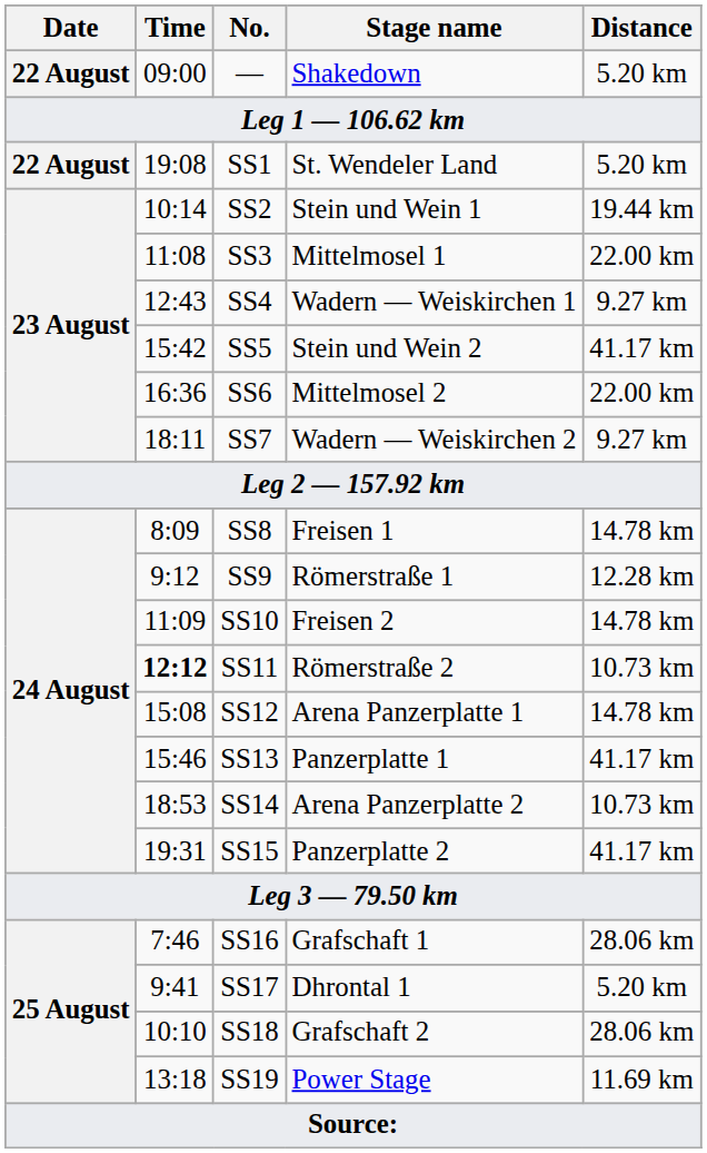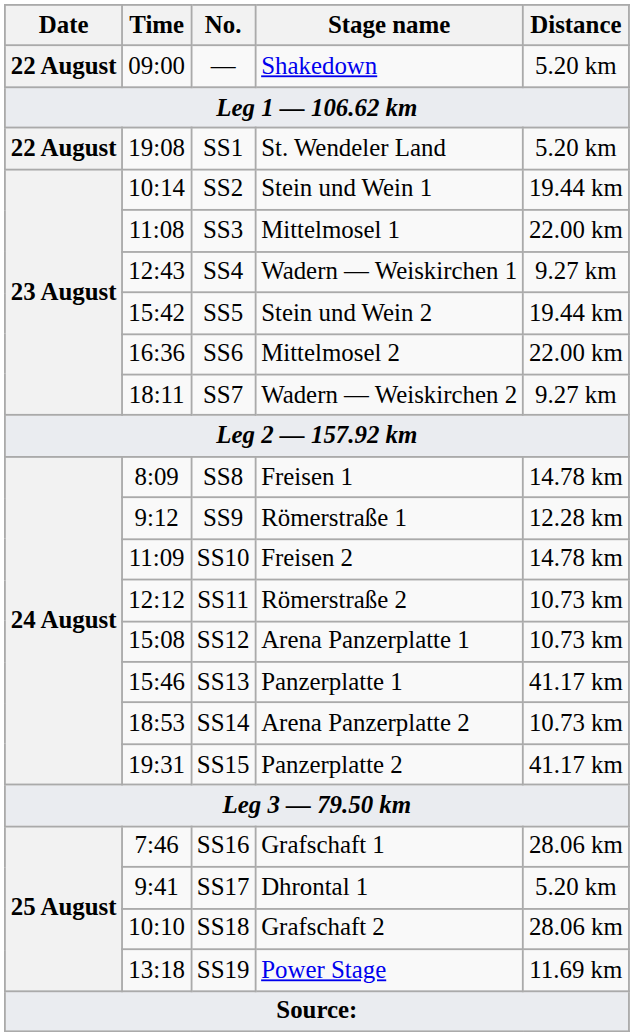 <table class="wikitable" style="font-size: 85%;">
 <tr>
 <th>Date</th>
 <th>Time</th>
 <th>No.</th>
 <th>Stage name</th>
 <th>Distance</th>
 </tr>
 <tr>
 <th nowrap>22 August</th>
 <td align="center">09:00</td>
 <td align="center">—</td>
 <td nowrap><a href='#'>Shakedown</a></td>
 <td align="center">5.20 km</td>
 </tr>
 <tr>
 <td style="background-color:#EAECF0; text-align:center" colspan="5"><strong><em>Leg 1 — 106.62 km</em></strong></td>
 </tr>
 <tr>
 <th>22 August</th>
 <td align="center">19:08</td>
 <td align="center">SS1</td>
 <td>St. Wendeler Land</td>
 <td align="center">5.20 km</td>
 </tr>
 <tr>
 <th rowspan="6">23 August</th>
 <td align="center">10:14</td>
 <td align="center">SS2</td>
 <td>Stein und Wein 1</td>
 <td align="center">19.44 km</td>
 </tr>
 <tr>
 <td align="center">11:08</td>
 <td align="center">SS3</td>
 <td>Mittelmosel 1</td>
 <td align="center">22.00 km</td>
 </tr>
 <tr>
 <td align="center">12:43</td>
 <td align="center">SS4</td>
 <td>Wadern — Weiskirchen 1</td>
 <td align="center">9.27 km</td>
 </tr>
 <tr>
 <td align="center">15:42</td>
 <td align="center">SS5</td>
 <td>Stein und Wein 2</td>
-<td align="center">41.17 km</td>
+<td align="center">19.44 km</td>
 </tr>
 <tr>
 <td align="center">16:36</td>
 <td align="center">SS6</td>
 <td>Mittelmosel 2</td>
 <td align="center">22.00 km</td>
 </tr>
 <tr>
 <td align="center">18:11</td>
 <td align="center">SS7</td>
 <td>Wadern — Weiskirchen 2</td>
 <td align="center">9.27 km</td>
 </tr>
 <tr>
 <td style="background-color:#EAECF0; text-align:center" colspan="5"><strong><em>Leg 2 — 157.92 km</em></strong></td>
 </tr>
 <tr>
 <th rowspan="8">24 August</th>
 <td align="center">8:09</td>
 <td align="center">SS8</td>
 <td>Freisen 1</td>
 <td align="center">14.78 km</td>
 </tr>
 <tr>
 <td align="center">9:12</td>
 <td align="center">SS9</td>
 <td>Römerstraße 1</td>
 <td align="center">12.28 km</td>
 </tr>
 <tr>
 <td align="center">11:09</td>
 <td align="center">SS10</td>
 <td>Freisen 2</td>
 <td align="center">14.78 km</td>
 </tr>
 <tr>
-<td align="center"><strong>12:12</strong></td>
+<td align="center">12:12</td>
 <td align="center">SS11</td>
 <td>Römerstraße 2</td>
 <td align="center">10.73 km</td>
 </tr>
 <tr>
 <td align="center">15:08</td>
 <td align="center">SS12</td>
 <td>Arena Panzerplatte 1</td>
-<td align="center">14.78 km</td>
+<td align="center">10.73 km</td>
 </tr>
 <tr>
 <td align="center">15:46</td>
 <td align="center">SS13</td>
 <td>Panzerplatte 1</td>
 <td align="center">41.17 km</td>
 </tr>
 <tr>
 <td align="center">18:53</td>
 <td align="center">SS14</td>
 <td>Arena Panzerplatte 2</td>
 <td align="center">10.73 km</td>
 </tr>
 <tr>
 <td align="center">19:31</td>
 <td align="center">SS15</td>
 <td>Panzerplatte 2</td>
 <td align="center">41.17 km</td>
 </tr>
 <tr>
 <td style="background-color:#EAECF0; text-align:center" colspan="5"><strong><em>Leg 3 — 79.50 km</em></strong></td>
 </tr>
 <tr>
 <th rowspan="4">25 August</th>
 <td align="center">7:46</td>
 <td align="center">SS16</td>
 <td>Grafschaft 1</td>
 <td align="center">28.06 km</td>
 </tr>
 <tr>
 <td align="center">9:41</td>
 <td align="center">SS17</td>
 <td>Dhrontal 1</td>
 <td align="center">5.20 km</td>
 </tr>
 <tr>
 <td align="center">10:10</td>
 <td align="center">SS18</td>
 <td>Grafschaft 2</td>
 <td align="center">28.06 km</td>
 </tr>
 <tr>
 <td align="center">13:18</td>
 <td align="center">SS19</td>
 <td nowrap><a href='#'>Power Stage</a></td>
 <td align="center">11.69 km</td>
 </tr>
 <tr>
 <td style="background-color:#EAECF0; text-align:center" colspan="5"><strong>Source:</strong></td>
 </tr>
 <tr>
 </tr>
 </table>
